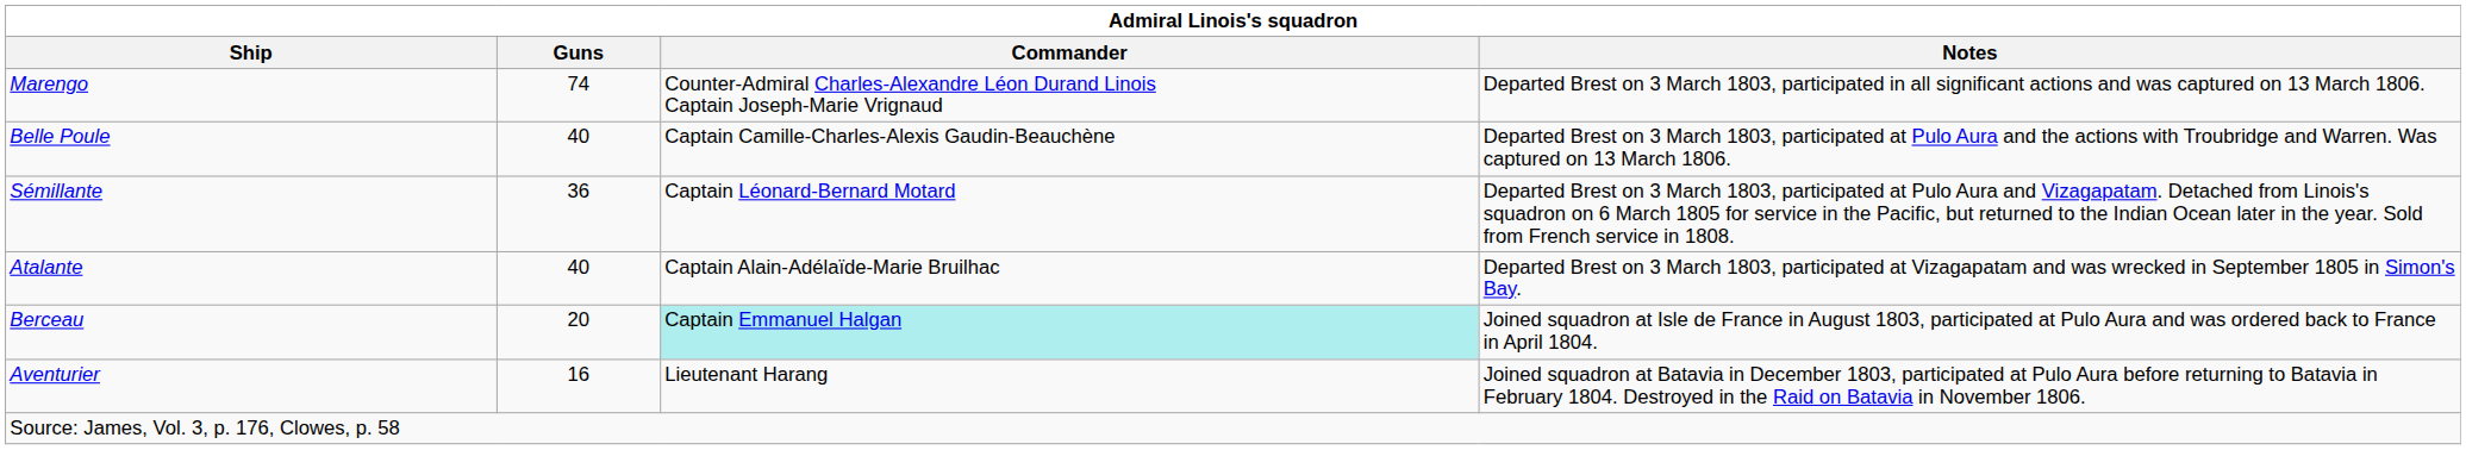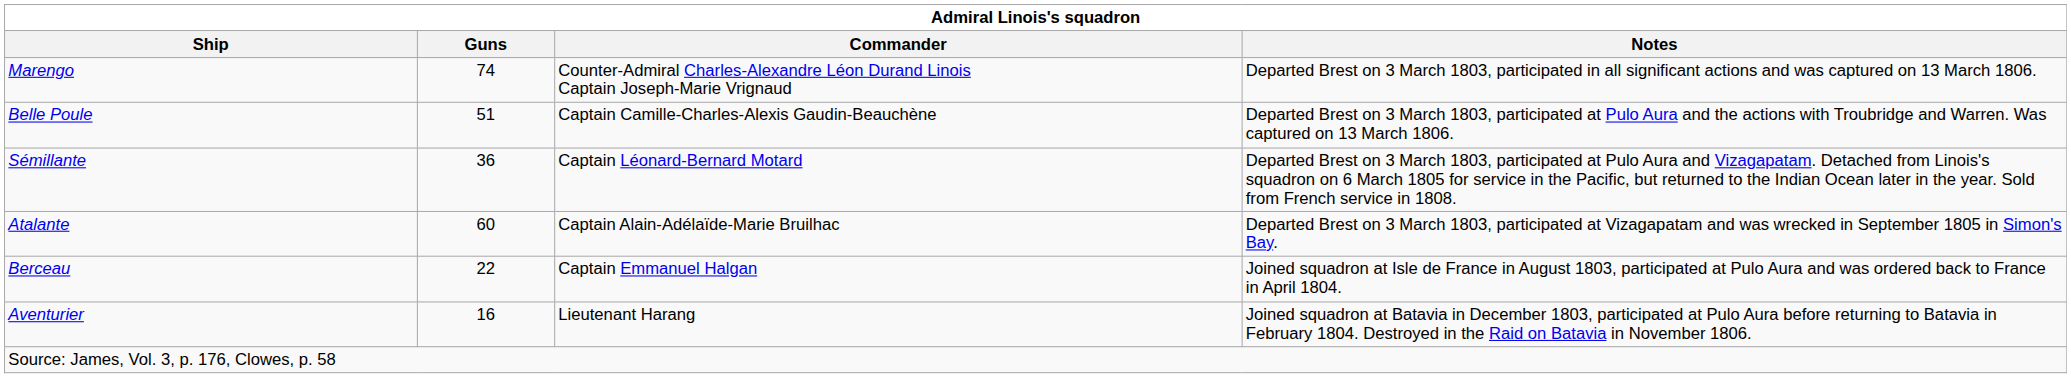 <table class="wikitable" style="width:100%;">
 <tr valign="top">
 <th colspan="11" style="background:white;">Admiral Linois's squadron</th>
 </tr>
 <tr valign="top"|- valign="top">
 <th style="width:15%; text-align:center;">Ship</th>
 <th style="width:5%; text-align:center;">Guns</th>
 <th style="width:25%; text-align:center;">Commander</th>
 <th style="width:30%; text-align:center;">Notes</th>
 </tr>
 <tr valign="top">
 <td align= left><a href='#'><em>Marengo</em></a></td>
 <td style="text-align:center;">74</td>
 <td align= left>Counter-Admiral <a href='#'>Charles-Alexandre Léon Durand Linois</a><br>Captain Joseph-Marie Vrignaud</td>
 <td align= left>Departed Brest on 3 March 1803, participated in all significant actions and was captured on 13 March 1806.</td>
 </tr>
 <tr valign="top">
 <td align= left><a href='#'><em>Belle Poule</em></a></td>
-<td style="text-align:center;">40</td>
+<td style="text-align:center;">51</td>
 <td align= left>Captain Camille-Charles-Alexis Gaudin-Beauchène</td>
 <td align= left>Departed Brest on 3 March 1803, participated at <a href='#'>Pulo Aura</a> and the actions with Troubridge and Warren. Was captured on 13 March 1806.</td>
 </tr>
 <tr valign="top">
 <td align= left><a href='#'><em>Sémillante</em></a></td>
 <td style="text-align:center;">36</td>
 <td align= left>Captain <a href='#'>Léonard-Bernard Motard</a></td>
 <td align= left>Departed Brest on 3 March 1803, participated at Pulo Aura and <a href='#'>Vizagapatam</a>. Detached from Linois's squadron on 6 March 1805 for service in the Pacific, but returned to the Indian Ocean later in the year. Sold from French service in 1808.</td>
 </tr>
 <tr valign="top">
 <td align= left><a href='#'><em>Atalante</em></a></td>
-<td style="text-align:center;">40</td>
+<td style="text-align:center;">60</td>
 <td align= left>Captain Alain-Adélaïde-Marie Bruilhac</td>
 <td align= left>Departed Brest on 3 March 1803, participated at Vizagapatam and was wrecked in September 1805 in <a href='#'>Simon's Bay</a>.</td>
 </tr>
 <tr valign="top">
 <td align= left><a href='#'><em>Berceau</em></a></td>
-<td style="text-align:center;">20</td>
-<td align= left style="background: paleturquoise;">Captain <a href='#'>Emmanuel Halgan</a></td>
+<td style="text-align:center;">22</td>
+<td align= left>Captain <a href='#'>Emmanuel Halgan</a></td>
 <td align= left>Joined squadron at Isle de France in August 1803, participated at Pulo Aura and was ordered back to France in April 1804.</td>
 </tr>
 <tr valign="top">
 <td align= left><a href='#'><em>Aventurier</em></a></td>
 <td style="text-align:center;">16</td>
 <td align= left>Lieutenant Harang</td>
 <td align= left>Joined squadron at Batavia in December 1803, participated at Pulo Aura before returning to Batavia in February 1804. Destroyed in the <a href='#'>Raid on Batavia</a> in November 1806.</td>
 </tr>
 <tr valign="top">
 <td colspan="9" style="text-align:left;">Source: James, Vol. 3, p. 176, Clowes, p. 58</td>
 </tr>
 </table>
